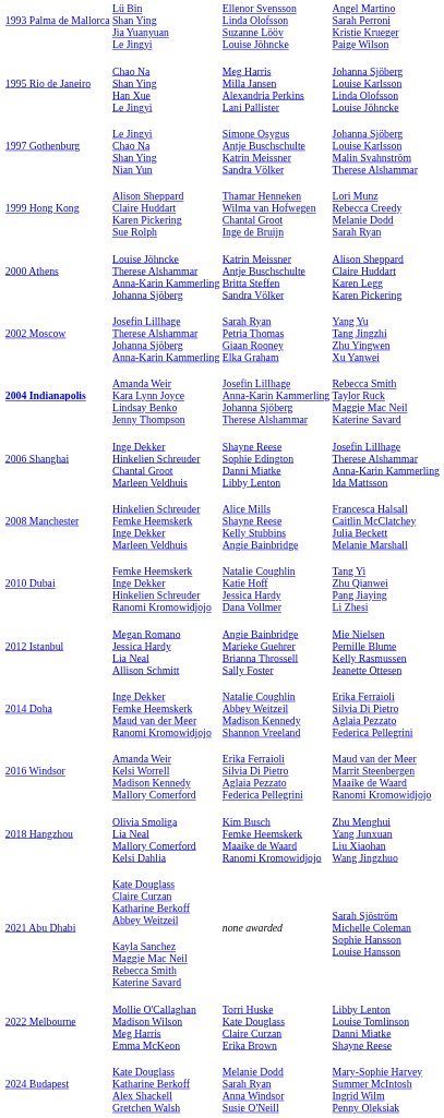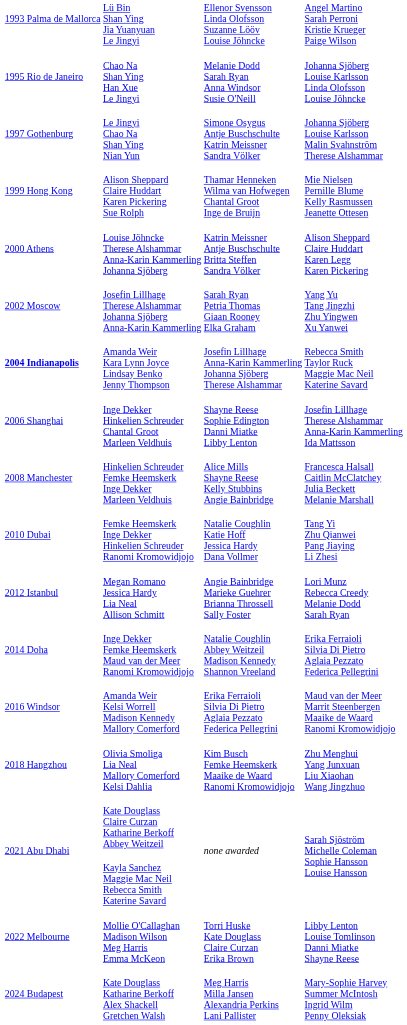 <table>
 <tr>
 <td><a href='#'>1993 Palma de Mallorca</a></td>
 <td><br><a href='#'>Lü Bin</a><br><a href='#'>Shan Ying</a><br><a href='#'>Jia Yuanyuan</a><br><a href='#'>Le Jingyi</a></td>
 <td><br><a href='#'>Ellenor Svensson</a><br><a href='#'>Linda Olofsson</a><br><a href='#'>Suzanne Lööv</a><br><a href='#'>Louise Jöhncke</a></td>
 <td><br><a href='#'>Angel Martino</a><br><a href='#'>Sarah Perroni</a><br><a href='#'>Kristie Krueger</a><br><a href='#'>Paige Wilson</a></td>
 </tr>
 <tr>
 <td><a href='#'>1995 Rio de Janeiro</a></td>
 <td><br><a href='#'>Chao Na</a><br><a href='#'>Shan Ying</a><br><a href='#'>Han Xue</a><br><a href='#'>Le Jingyi</a></td>
-<td><br><a href='#'>Meg Harris</a><br><a href='#'>Milla Jansen</a><br><a href='#'>Alexandria Perkins</a><br><a href='#'>Lani Pallister</a></td>
+<td><br><a href='#'>Melanie Dodd</a><br><a href='#'>Sarah Ryan</a><br><a href='#'>Anna Windsor</a><br><a href='#'>Susie O'Neill</a></td>
 <td><br><a href='#'>Johanna Sjöberg</a><br><a href='#'>Louise Karlsson</a><br><a href='#'>Linda Olofsson</a><br><a href='#'>Louise Jöhncke</a></td>
 </tr>
 <tr>
 <td><a href='#'>1997 Gothenburg</a></td>
 <td><br><a href='#'>Le Jingyi</a><br><a href='#'>Chao Na</a><br><a href='#'>Shan Ying</a><br><a href='#'>Nian Yun</a></td>
 <td><br><a href='#'>Simone Osygus</a><br><a href='#'>Antje Buschschulte</a><br><a href='#'>Katrin Meissner</a><br><a href='#'>Sandra Völker</a></td>
 <td><br><a href='#'>Johanna Sjöberg</a><br><a href='#'>Louise Karlsson</a><br><a href='#'>Malin Svahnström</a><br><a href='#'>Therese Alshammar</a></td>
 </tr>
 <tr>
 <td><a href='#'>1999 Hong Kong</a></td>
 <td><br><a href='#'>Alison Sheppard</a><br><a href='#'>Claire Huddart</a><br><a href='#'>Karen Pickering</a><br><a href='#'>Sue Rolph</a></td>
 <td><br><a href='#'>Thamar Henneken</a><br><a href='#'>Wilma van Hofwegen</a><br><a href='#'>Chantal Groot</a><br><a href='#'>Inge de Bruijn</a></td>
-<td><br><a href='#'>Lori Munz</a><br><a href='#'>Rebecca Creedy</a><br><a href='#'>Melanie Dodd</a><br><a href='#'>Sarah Ryan</a></td>
+<td><br><a href='#'>Mie Nielsen</a><br><a href='#'>Pernille Blume</a><br><a href='#'>Kelly Rasmussen</a><br><a href='#'>Jeanette Ottesen</a></td>
 </tr>
 <tr>
 <td><a href='#'>2000 Athens</a></td>
 <td><br><a href='#'>Louise Jöhncke</a><br><a href='#'>Therese Alshammar</a><br><a href='#'>Anna-Karin Kammerling</a><br><a href='#'>Johanna Sjöberg</a></td>
 <td><br><a href='#'>Katrin Meissner</a><br><a href='#'>Antje Buschschulte</a><br><a href='#'>Britta Steffen</a><br><a href='#'>Sandra Völker</a></td>
 <td><br><a href='#'>Alison Sheppard</a><br><a href='#'>Claire Huddart</a><br><a href='#'>Karen Legg</a><br><a href='#'>Karen Pickering</a></td>
 </tr>
 <tr>
 <td><a href='#'>2002 Moscow</a></td>
 <td><br><a href='#'>Josefin Lillhage</a><br><a href='#'>Therese Alshammar</a><br><a href='#'>Johanna Sjöberg</a><br><a href='#'>Anna-Karin Kammerling</a></td>
 <td><br><a href='#'>Sarah Ryan</a><br><a href='#'>Petria Thomas</a><br><a href='#'>Giaan Rooney</a><br><a href='#'>Elka Graham</a></td>
 <td><br><a href='#'>Yang Yu</a><br><a href='#'>Tang Jingzhi</a><br><a href='#'>Zhu Yingwen</a><br><a href='#'>Xu Yanwei</a></td>
 </tr>
 <tr>
 <td><strong><a href='#'>2004 Indianapolis</a></strong></td>
 <td><br><a href='#'>Amanda Weir</a><br><a href='#'>Kara Lynn Joyce</a><br><a href='#'>Lindsay Benko</a><br><a href='#'>Jenny Thompson</a></td>
 <td><br><a href='#'>Josefin Lillhage</a><br><a href='#'>Anna-Karin Kammerling</a><br><a href='#'>Johanna Sjöberg</a><br><a href='#'>Therese Alshammar</a></td>
 <td><br><a href='#'>Rebecca Smith</a><br><a href='#'>Taylor Ruck</a><br><a href='#'>Maggie Mac Neil</a><br><a href='#'>Katerine Savard</a></td>
 </tr>
 <tr>
 <td><a href='#'>2006 Shanghai</a></td>
 <td><br><a href='#'>Inge Dekker</a><br><a href='#'>Hinkelien Schreuder</a><br><a href='#'>Chantal Groot</a><br><a href='#'>Marleen Veldhuis</a></td>
 <td><br><a href='#'>Shayne Reese</a><br><a href='#'>Sophie Edington</a><br><a href='#'>Danni Miatke</a><br><a href='#'>Libby Lenton</a></td>
 <td><br><a href='#'>Josefin Lillhage</a><br><a href='#'>Therese Alshammar</a><br><a href='#'>Anna-Karin Kammerling</a><br><a href='#'>Ida Mattsson</a></td>
 </tr>
 <tr>
 <td><a href='#'>2008 Manchester</a></td>
 <td><br><a href='#'>Hinkelien Schreuder</a><br><a href='#'>Femke Heemskerk</a><br><a href='#'>Inge Dekker</a><br><a href='#'>Marleen Veldhuis</a></td>
 <td><br><a href='#'>Alice Mills</a><br><a href='#'>Shayne Reese</a><br><a href='#'>Kelly Stubbins</a><br><a href='#'>Angie Bainbridge</a></td>
 <td><br><a href='#'>Francesca Halsall</a><br><a href='#'>Caitlin McClatchey</a><br><a href='#'>Julia Beckett</a><br><a href='#'>Melanie Marshall</a></td>
 </tr>
 <tr>
 <td><a href='#'>2010 Dubai</a></td>
 <td><br><a href='#'>Femke Heemskerk</a><br><a href='#'>Inge Dekker</a><br><a href='#'>Hinkelien Schreuder</a><br><a href='#'>Ranomi Kromowidjojo</a></td>
 <td><br><a href='#'>Natalie Coughlin</a><br><a href='#'>Katie Hoff</a><br><a href='#'>Jessica Hardy</a><br><a href='#'>Dana Vollmer</a></td>
 <td><br><a href='#'>Tang Yi</a><br><a href='#'>Zhu Qianwei</a><br><a href='#'>Pang Jiaying</a><br><a href='#'>Li Zhesi</a></td>
 </tr>
 <tr>
 <td><a href='#'>2012 Istanbul</a></td>
 <td><br><a href='#'>Megan Romano</a><br><a href='#'>Jessica Hardy</a><br><a href='#'>Lia Neal</a><br><a href='#'>Allison Schmitt</a></td>
 <td><br><a href='#'>Angie Bainbridge</a><br><a href='#'>Marieke Guehrer</a><br><a href='#'>Brianna Throssell</a><br><a href='#'>Sally Foster</a></td>
-<td><br><a href='#'>Mie Nielsen</a><br><a href='#'>Pernille Blume</a><br><a href='#'>Kelly Rasmussen</a><br><a href='#'>Jeanette Ottesen</a></td>
+<td><br><a href='#'>Lori Munz</a><br><a href='#'>Rebecca Creedy</a><br><a href='#'>Melanie Dodd</a><br><a href='#'>Sarah Ryan</a></td>
 </tr>
 <tr>
 <td><a href='#'>2014 Doha</a></td>
 <td><br><a href='#'>Inge Dekker</a><br><a href='#'>Femke Heemskerk</a><br><a href='#'>Maud van der Meer</a><br><a href='#'>Ranomi Kromowidjojo</a></td>
 <td><br><a href='#'>Natalie Coughlin</a><br><a href='#'>Abbey Weitzeil</a><br><a href='#'>Madison Kennedy</a><br><a href='#'>Shannon Vreeland</a></td>
 <td><br><a href='#'>Erika Ferraioli</a><br><a href='#'>Silvia Di Pietro</a><br><a href='#'>Aglaia Pezzato</a><br><a href='#'>Federica Pellegrini</a></td>
 </tr>
 <tr>
 <td><a href='#'>2016 Windsor</a></td>
 <td><br><a href='#'>Amanda Weir</a><br><a href='#'>Kelsi Worrell</a><br><a href='#'>Madison Kennedy</a><br><a href='#'>Mallory Comerford</a></td>
 <td><br><a href='#'>Erika Ferraioli</a><br><a href='#'>Silvia Di Pietro</a><br><a href='#'>Aglaia Pezzato</a><br><a href='#'>Federica Pellegrini</a></td>
 <td><br><a href='#'>Maud van der Meer</a><br><a href='#'>Marrit Steenbergen</a><br><a href='#'>Maaike de Waard</a><br><a href='#'>Ranomi Kromowidjojo</a></td>
 </tr>
 <tr>
 <td><a href='#'>2018 Hangzhou</a></td>
 <td><br><a href='#'>Olivia Smoliga</a><br><a href='#'>Lia Neal</a><br><a href='#'>Mallory Comerford</a><br><a href='#'>Kelsi Dahlia</a></td>
 <td><br><a href='#'>Kim Busch</a><br><a href='#'>Femke Heemskerk</a><br><a href='#'>Maaike de Waard</a><br><a href='#'>Ranomi Kromowidjojo</a></td>
 <td><br><a href='#'>Zhu Menghui</a><br><a href='#'>Yang Junxuan</a><br><a href='#'>Liu Xiaohan</a><br><a href='#'>Wang Jingzhuo</a></td>
 </tr>
 <tr>
 <td rowspan=2><a href='#'>2021 Abu Dhabi</a></td>
 <td><br><a href='#'>Kate Douglass</a><br><a href='#'>Claire Curzan</a><br><a href='#'>Katharine Berkoff</a><br><a href='#'>Abbey Weitzeil</a></td>
 <td rowspan=2><em>none awarded</em></td>
 <td rowspan=2><br><a href='#'>Sarah Sjöström</a><br><a href='#'>Michelle Coleman</a><br><a href='#'>Sophie Hansson</a><br><a href='#'>Louise Hansson</a></td>
 </tr>
 <tr>
 <td><br><a href='#'>Kayla Sanchez</a><br><a href='#'>Maggie Mac Neil</a><br><a href='#'>Rebecca Smith</a><br><a href='#'>Katerine Savard</a></td>
 </tr>
 <tr>
 <td><a href='#'>2022 Melbourne</a></td>
 <td><br><a href='#'>Mollie O'Callaghan</a><br><a href='#'>Madison Wilson</a><br><a href='#'>Meg Harris</a><br><a href='#'>Emma McKeon</a></td>
 <td><br><a href='#'>Torri Huske</a><br><a href='#'>Kate Douglass</a><br><a href='#'>Claire Curzan</a><br><a href='#'>Erika Brown</a></td>
 <td><br><a href='#'>Libby Lenton</a><br><a href='#'>Louise Tomlinson</a><br><a href='#'>Danni Miatke</a><br><a href='#'>Shayne Reese</a></td>
 </tr>
 <tr>
 <td><a href='#'>2024 Budapest</a></td>
 <td><br><a href='#'>Kate Douglass</a><br><a href='#'>Katharine Berkoff</a><br><a href='#'>Alex Shackell</a><br><a href='#'>Gretchen Walsh</a></td>
-<td><br><a href='#'>Melanie Dodd</a><br><a href='#'>Sarah Ryan</a><br><a href='#'>Anna Windsor</a><br><a href='#'>Susie O'Neill</a></td>
+<td><br><a href='#'>Meg Harris</a><br><a href='#'>Milla Jansen</a><br><a href='#'>Alexandria Perkins</a><br><a href='#'>Lani Pallister</a></td>
 <td><br><a href='#'>Mary-Sophie Harvey</a><br><a href='#'>Summer McIntosh</a><br><a href='#'>Ingrid Wilm</a><br><a href='#'>Penny Oleksiak</a></td>
 </tr>
 </table>
